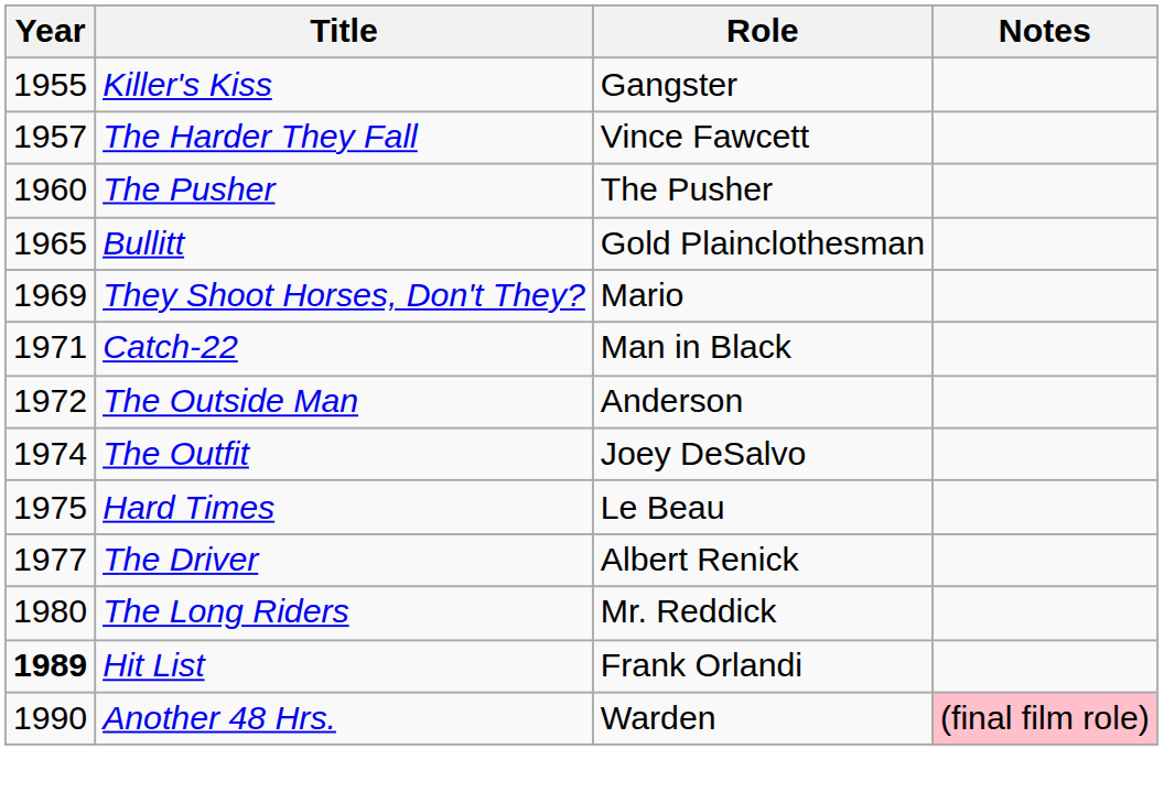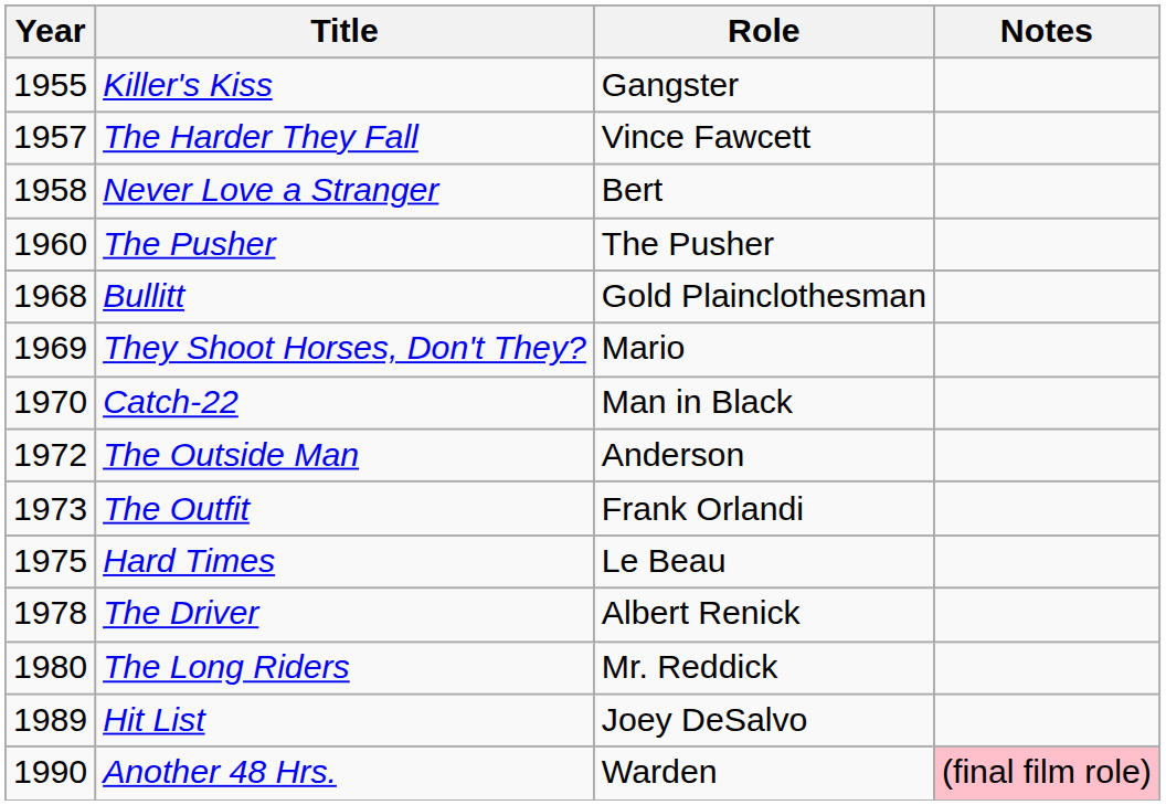 <table class="wikitable">
 <tr>
 <th>Year</th>
 <th>Title</th>
 <th>Role</th>
 <th>Notes</th>
 </tr>
 <tr>
 <td>1955</td>
 <td><em><a href='#'>Killer's Kiss</a></em></td>
 <td>Gangster</td>
 <td></td>
 </tr>
 <tr>
 <td>1957</td>
 <td><em><a href='#'>The Harder They Fall</a></em></td>
 <td>Vince Fawcett</td>
 <td></td>
 </tr>
 <tr>
+<td>1958</td>
+<td><em><a href='#'>Never Love a Stranger</a></em></td>
+<td>Bert</td>
+<td></td>
+</tr>
+<tr>
 <td>1960</td>
 <td><em><a href='#'>The Pusher</a></em></td>
 <td>The Pusher</td>
 <td></td>
 </tr>
 <tr>
-<td>1965</td>
+<td>1968</td>
 <td><em><a href='#'>Bullitt</a></em></td>
 <td>Gold Plainclothesman</td>
 <td></td>
 </tr>
 <tr>
 <td>1969</td>
 <td><em><a href='#'>They Shoot Horses, Don't They?</a></em></td>
 <td>Mario</td>
 <td></td>
 </tr>
 <tr>
-<td>1971</td>
+<td>1970</td>
 <td><em><a href='#'>Catch-22</a></em></td>
 <td>Man in Black</td>
 <td></td>
 </tr>
 <tr>
 <td>1972</td>
 <td><em><a href='#'>The Outside Man</a></em></td>
 <td>Anderson</td>
 <td></td>
 </tr>
 <tr>
-<td>1974</td>
+<td>1973</td>
 <td><em><a href='#'>The Outfit</a></em></td>
-<td>Joey DeSalvo</td>
+<td>Frank Orlandi</td>
 <td></td>
 </tr>
 <tr>
 <td>1975</td>
 <td><em><a href='#'>Hard Times</a></em></td>
 <td>Le Beau</td>
 <td></td>
 </tr>
 <tr>
-<td>1977</td>
+<td>1978</td>
 <td><em><a href='#'>The Driver</a></em></td>
 <td>Albert Renick</td>
 <td></td>
 </tr>
 <tr>
 <td>1980</td>
 <td><em><a href='#'>The Long Riders</a></em></td>
 <td>Mr. Reddick</td>
 <td></td>
 </tr>
 <tr>
-<td><strong>1989</strong></td>
+<td>1989</td>
 <td><em><a href='#'>Hit List</a></em></td>
-<td>Frank Orlandi</td>
+<td>Joey DeSalvo</td>
 <td></td>
 </tr>
 <tr>
 <td>1990</td>
 <td><em><a href='#'>Another 48 Hrs.</a></em></td>
 <td>Warden</td>
 <td style="background: pink;">(final film role)</td>
 </tr>
 </table>
